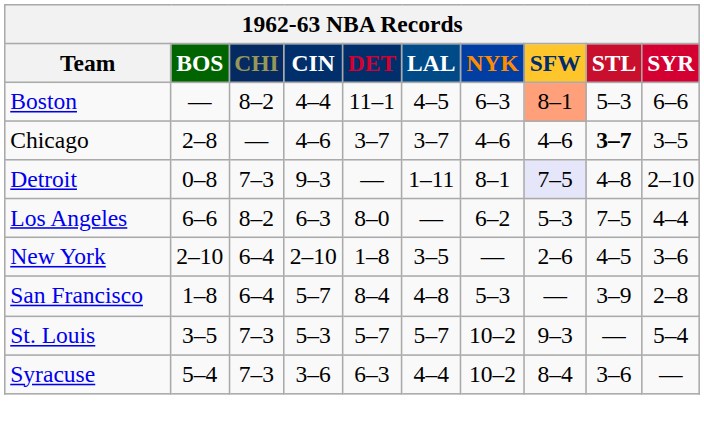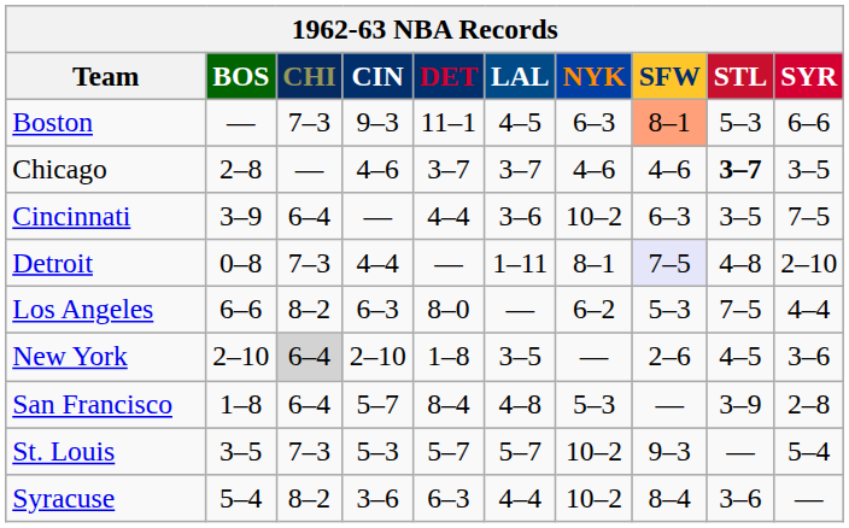 <table class="wikitable" style="font-size:95%; text-align:center;">
 <tr>
 <th colspan=10>1962-63 NBA Records</th>
 </tr>
 <tr>
 <th width=100>Team</th>
 <th style="background:#006400;color:#FFFFFF;width=35">BOS</th>
 <th style="background:#052A61;color:#979757;width=35">CHI</th>
 <th style="background:#012F6B;color:#FFFFFF;width=35">CIN</th>
 <th style="background:#012F6B;color:#D40032;width=35">DET</th>
 <th style="background:#004B87;color:#FFFFFF;width=35">LAL</th>
 <th style="background:#003EA4;color:#FF8C00;width=35">NYK</th>
 <th style="background:#FFC62C;color:#012D6C;width=35">SFW</th>
 <th style="background:#C90F2E;color:#FFFFFF;width=35">STL</th>
 <th style="background:#D40032;color:#FFFFFF;width=35">SYR</th>
 </tr>
 <tr>
 <td style="text-align:left;"><a href='#'>Boston</a></td>
 <td>—</td>
-<td>8–2</td>
-<td>4–4</td>
+<td>7–3</td>
+<td>9–3</td>
 <td>11–1</td>
 <td>4–5</td>
 <td>6–3</td>
 <td style="background: lightsalmon;">8–1</td>
 <td>5–3</td>
 <td>6–6</td>
 </tr>
 <tr>
 <td style="text-align:left;">Chicago</td>
 <td>2–8</td>
 <td>—</td>
 <td>4–6</td>
 <td>3–7</td>
 <td>3–7</td>
 <td>4–6</td>
 <td>4–6</td>
 <td><strong>3–7</strong></td>
 <td>3–5</td>
 </tr>
 <tr>
+<td style="text-align:left;"><a href='#'>Cincinnati</a></td>
+<td>3–9</td>
+<td>6–4</td>
+<td>—</td>
+<td>4–4</td>
+<td>3–6</td>
+<td>10–2</td>
+<td>6–3</td>
+<td>3–5</td>
+<td>7–5</td>
+</tr>
+<tr>
 <td style="text-align:left;"><a href='#'>Detroit</a></td>
 <td>0–8</td>
 <td>7–3</td>
-<td>9–3</td>
+<td>4–4</td>
 <td>—</td>
 <td>1–11</td>
 <td>8–1</td>
 <td style="background: lavender;">7–5</td>
 <td>4–8</td>
 <td>2–10</td>
 </tr>
 <tr>
 <td style="text-align:left;"><a href='#'>Los Angeles</a></td>
 <td>6–6</td>
 <td>8–2</td>
 <td>6–3</td>
 <td>8–0</td>
 <td>—</td>
 <td>6–2</td>
 <td>5–3</td>
 <td>7–5</td>
 <td>4–4</td>
 </tr>
 <tr>
 <td style="text-align:left;"><a href='#'>New York</a></td>
 <td>2–10</td>
-<td>6–4</td>
+<td style="background: lightgrey;">6–4</td>
 <td>2–10</td>
 <td>1–8</td>
 <td>3–5</td>
 <td>—</td>
 <td>2–6</td>
 <td>4–5</td>
 <td>3–6</td>
 </tr>
 <tr>
 <td style="text-align:left;"><a href='#'>San Francisco</a></td>
 <td>1–8</td>
 <td>6–4</td>
 <td>5–7</td>
 <td>8–4</td>
 <td>4–8</td>
 <td>5–3</td>
 <td>—</td>
 <td>3–9</td>
 <td>2–8</td>
 </tr>
 <tr>
 <td style="text-align:left;"><a href='#'>St. Louis</a></td>
 <td>3–5</td>
 <td>7–3</td>
 <td>5–3</td>
 <td>5–7</td>
 <td>5–7</td>
 <td>10–2</td>
 <td>9–3</td>
 <td>—</td>
 <td>5–4</td>
 </tr>
 <tr>
 <td style="text-align:left;"><a href='#'>Syracuse</a></td>
 <td>5–4</td>
-<td>7–3</td>
+<td>8–2</td>
 <td>3–6</td>
 <td>6–3</td>
 <td>4–4</td>
 <td>10–2</td>
 <td>8–4</td>
 <td>3–6</td>
 <td>—</td>
 </tr>
 </table>
